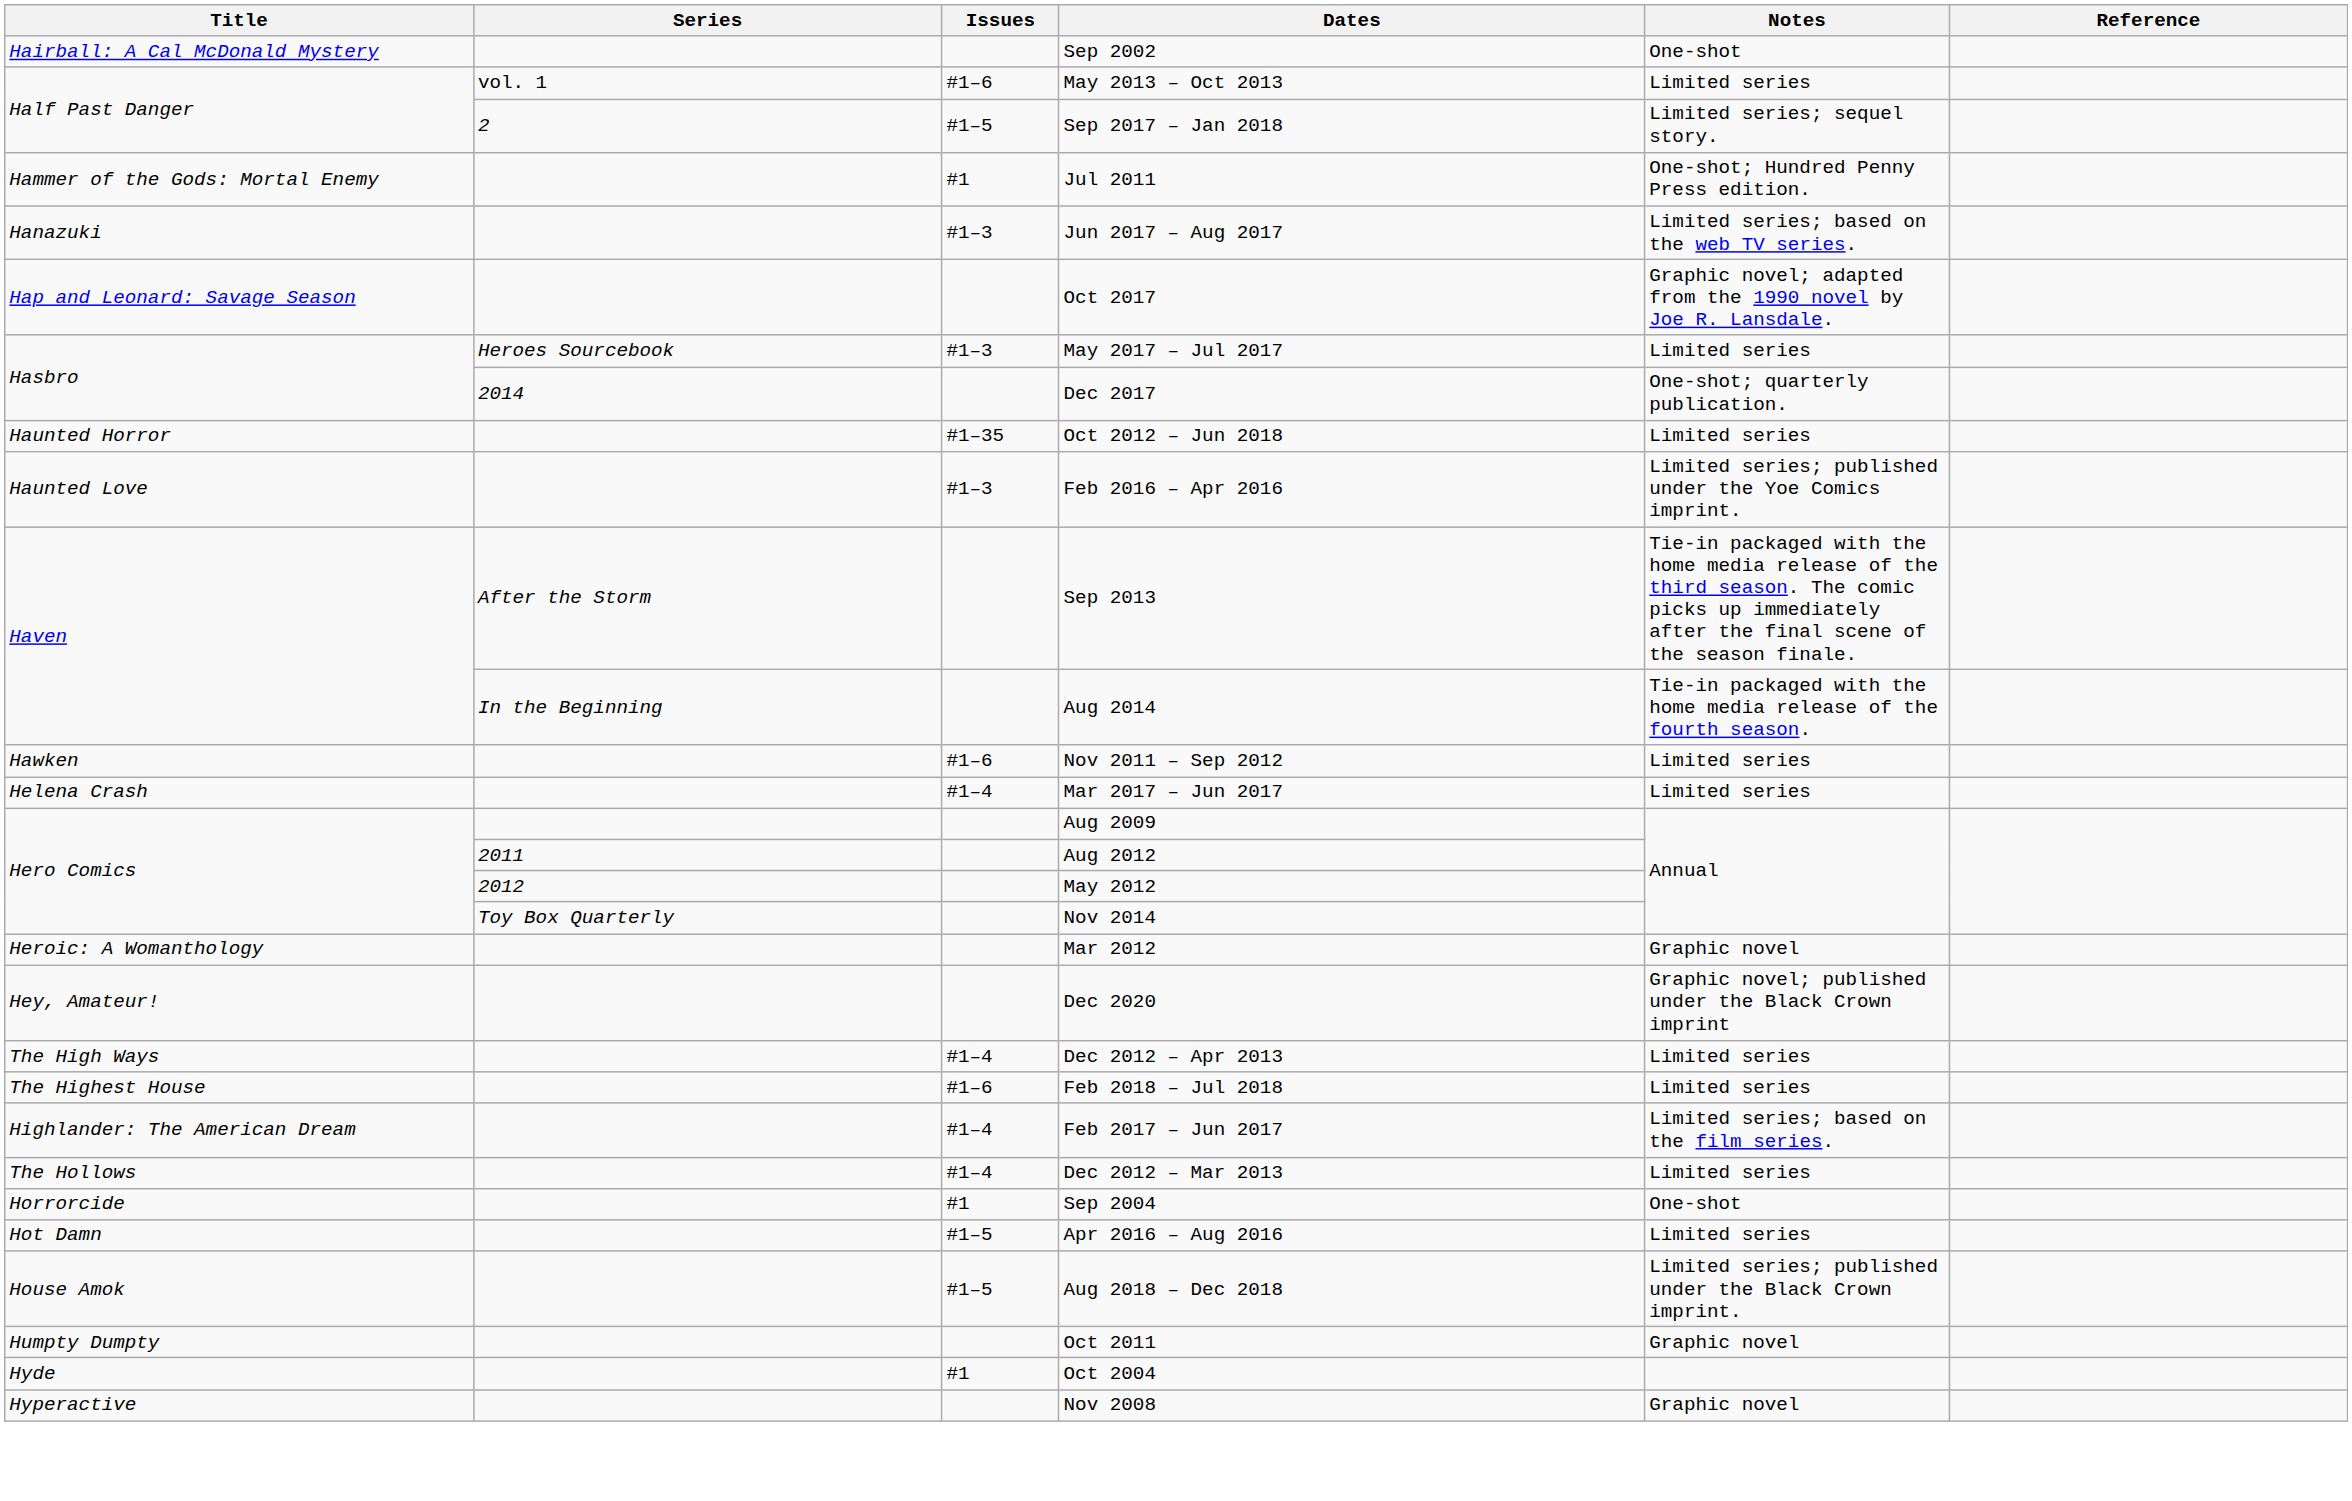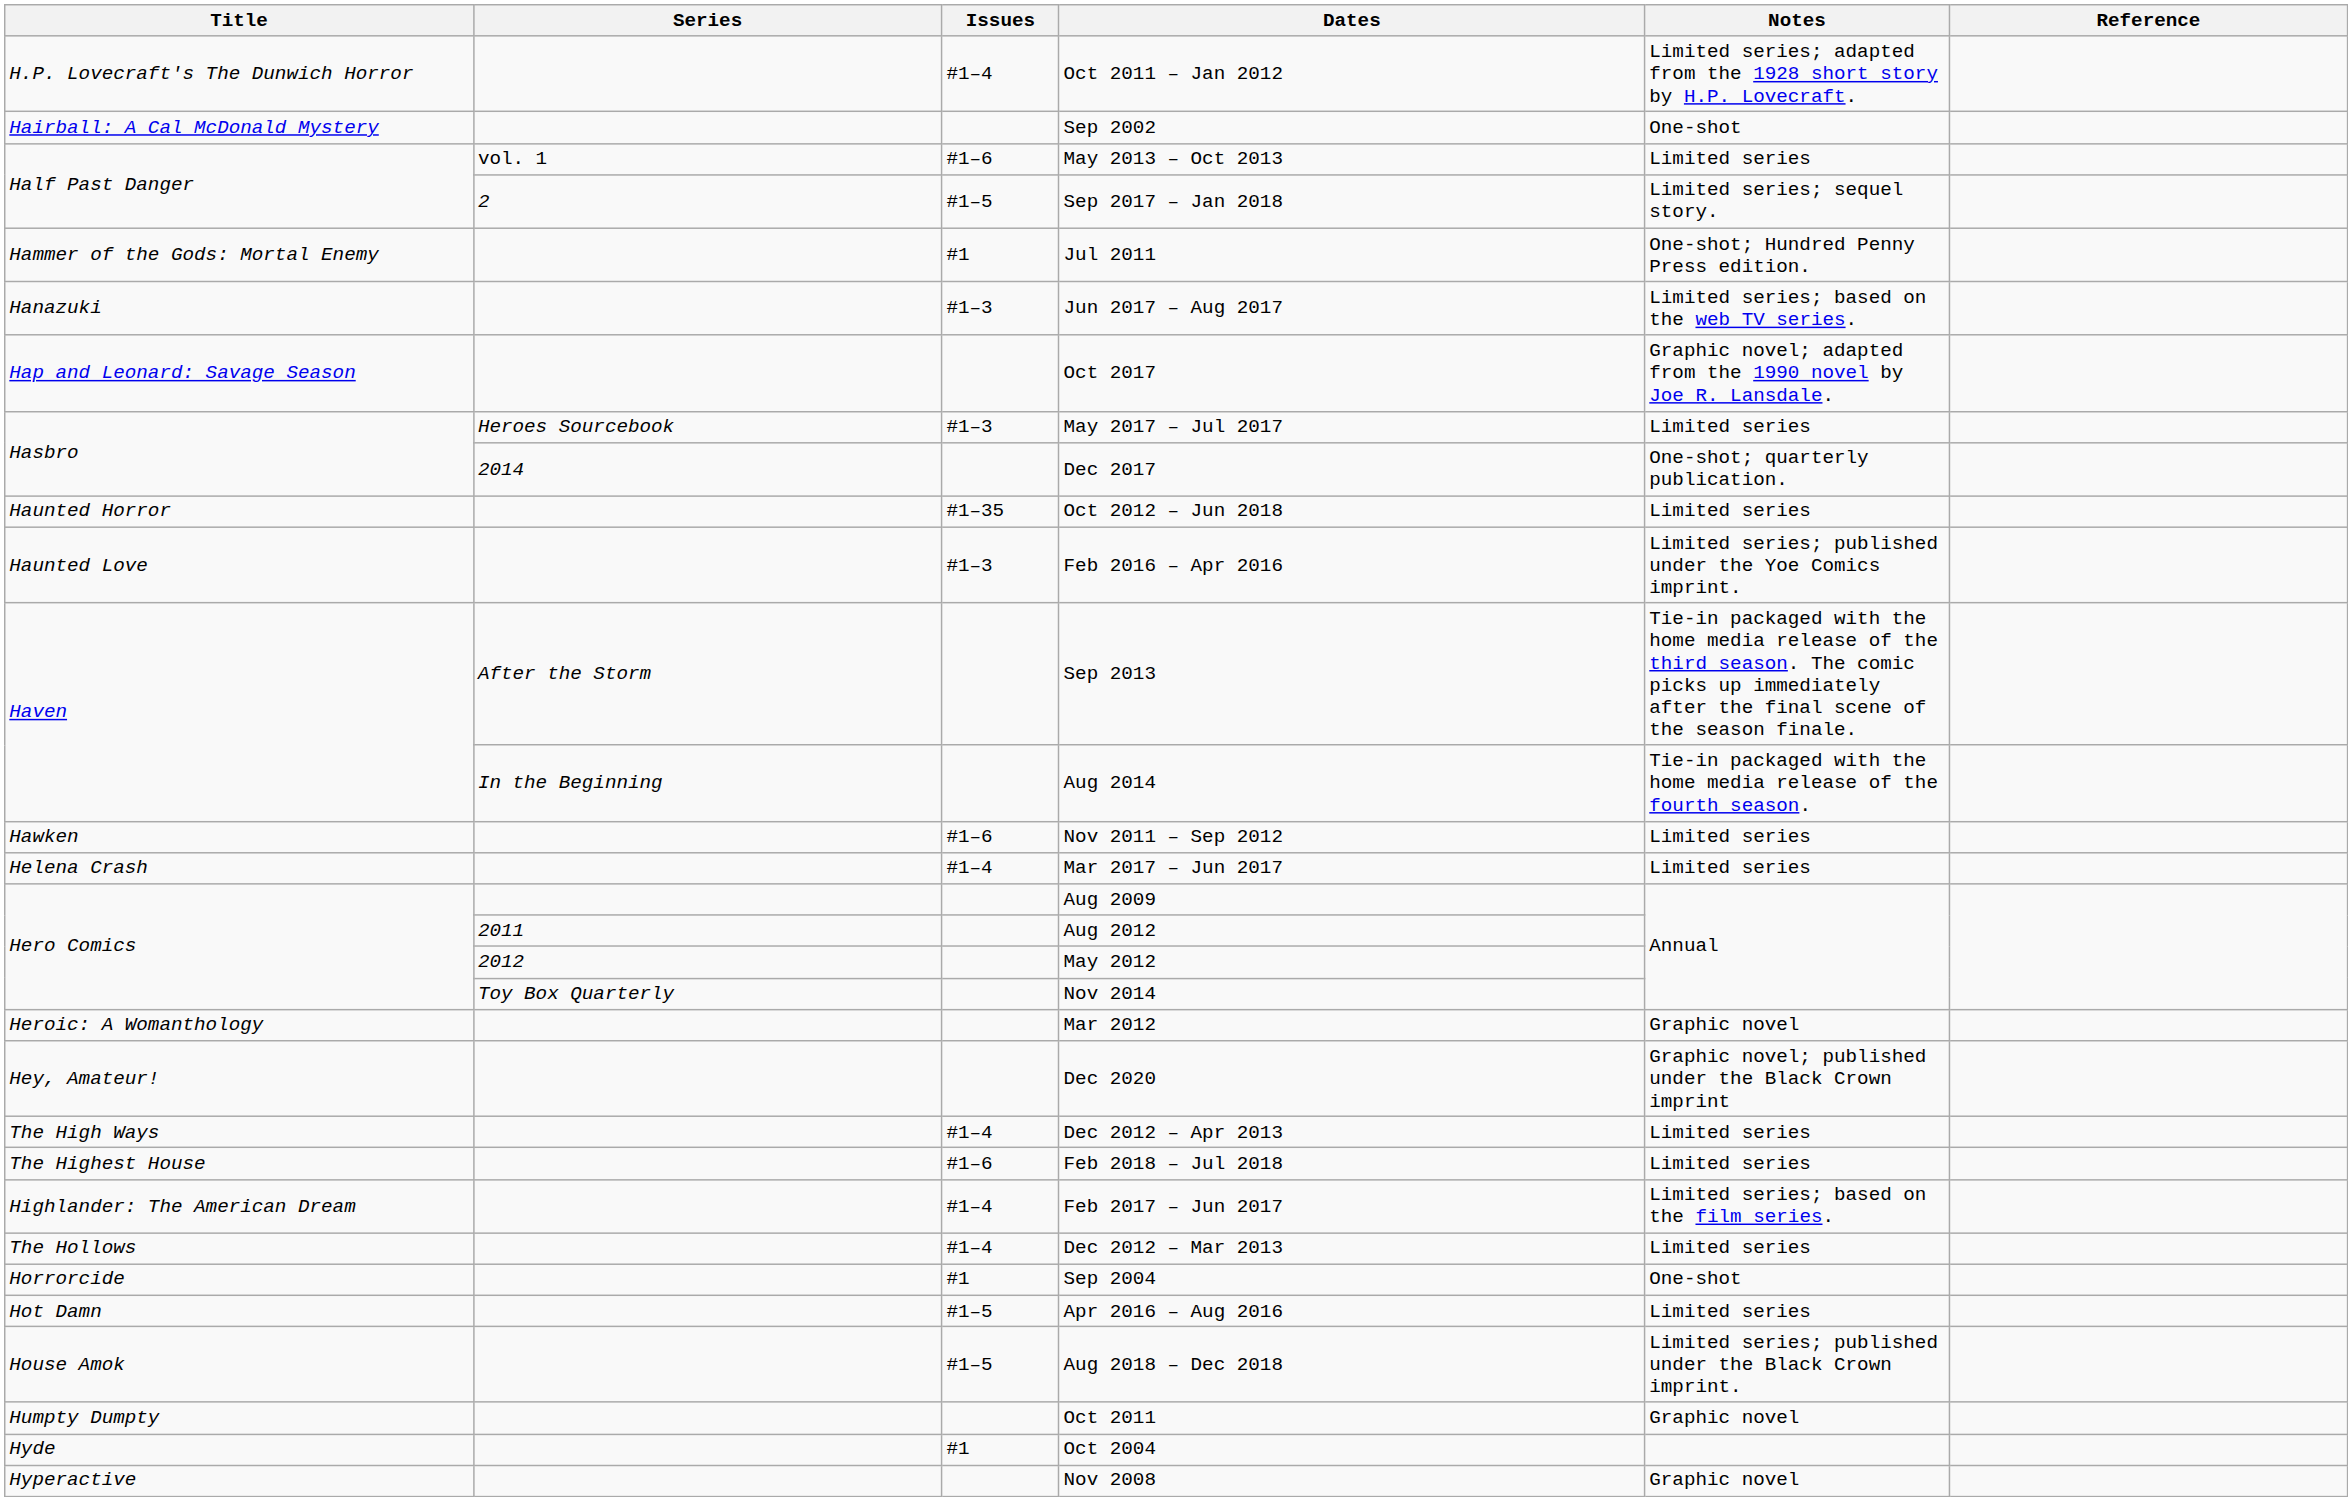 <table class="wikitable sortable" style="width:100%;">
 <tr>
 <th width=20%>Title</th>
 <th width=20%>Series</th>
 <th width=5%>Issues</th>
 <th width=25%>Dates</th>
 <th width=13%>Notes</th>
 <th>Reference</th>
+</tr>
+<tr>
+<td><em>H.P. Lovecraft's The Dunwich Horror</em></td>
+<td></td>
+<td>#1–4</td>
+<td>Oct 2011 – Jan 2012</td>
+<td>Limited series; adapted from the <a href='#'>1928 short story</a> by <a href='#'>H.P. Lovecraft</a>.</td>
+<td></td>
 </tr>
 <tr>
 <td><em><a href='#'>Hairball: A Cal McDonald Mystery</a></em></td>
 <td></td>
 <td></td>
 <td>Sep 2002</td>
 <td>One-shot</td>
 <td></td>
 </tr>
 <tr>
 <td rowspan="2"><em>Half Past Danger</em></td>
 <td>vol. 1</td>
 <td>#1–6</td>
 <td>May 2013 – Oct 2013</td>
 <td>Limited series</td>
 <td></td>
 </tr>
 <tr>
 <td><em>2</em></td>
 <td>#1–5</td>
 <td>Sep 2017 – Jan 2018</td>
 <td>Limited series; sequel story.</td>
 <td></td>
 </tr>
 <tr>
 <td><em>Hammer of the Gods: Mortal Enemy</em></td>
 <td></td>
 <td>#1</td>
 <td>Jul 2011</td>
 <td>One-shot; Hundred Penny Press edition.</td>
 <td></td>
 </tr>
 <tr>
 <td><em>Hanazuki</em></td>
 <td></td>
 <td>#1–3</td>
 <td>Jun 2017 – Aug 2017</td>
 <td>Limited series; based on the <a href='#'>web TV series</a>.</td>
 <td></td>
 </tr>
 <tr>
 <td><em><a href='#'>Hap and Leonard: Savage Season</a></em></td>
 <td></td>
 <td></td>
 <td>Oct 2017</td>
 <td>Graphic novel; adapted from the <a href='#'>1990 novel</a> by <a href='#'>Joe R. Lansdale</a>.</td>
 <td></td>
 </tr>
 <tr>
 <td rowspan="2"><em>Hasbro</em></td>
 <td><em>Heroes Sourcebook</em></td>
 <td>#1–3</td>
 <td>May 2017 – Jul 2017</td>
 <td>Limited series</td>
 <td></td>
 </tr>
 <tr>
 <td><em>2014</em></td>
 <td></td>
 <td>Dec 2017</td>
 <td>One-shot; quarterly publication.</td>
 <td></td>
 </tr>
 <tr>
 <td><em>Haunted Horror</em></td>
 <td></td>
 <td>#1–35</td>
 <td>Oct 2012 – Jun 2018</td>
 <td>Limited series</td>
 <td></td>
 </tr>
 <tr>
 <td><em>Haunted Love</em></td>
 <td></td>
 <td>#1–3</td>
 <td>Feb 2016 – Apr 2016</td>
 <td>Limited series; published under the Yoe Comics imprint.</td>
 <td></td>
 </tr>
 <tr>
 <td rowspan="2"><em><a href='#'>Haven</a></em></td>
 <td><em>After the Storm</em></td>
 <td></td>
 <td>Sep 2013</td>
 <td>Tie-in packaged with the home media release of the <a href='#'>third season</a>. The comic picks up immediately after the final scene of the season finale.</td>
 <td></td>
 </tr>
 <tr>
 <td><em>In the Beginning</em></td>
 <td></td>
 <td>Aug 2014</td>
 <td>Tie-in packaged with the home media release of the <a href='#'>fourth season</a>.</td>
 <td></td>
 </tr>
 <tr>
 <td><em>Hawken</em></td>
 <td></td>
 <td>#1–6</td>
 <td>Nov 2011 – Sep 2012</td>
 <td>Limited series</td>
 <td></td>
 </tr>
 <tr>
 <td><em>Helena Crash</em></td>
 <td></td>
 <td>#1–4</td>
 <td>Mar 2017 – Jun 2017</td>
 <td>Limited series</td>
 <td></td>
 </tr>
 <tr>
 <td rowspan="4"><em>Hero Comics</em></td>
 <td></td>
 <td></td>
 <td>Aug 2009</td>
 <td rowspan="4">Annual</td>
 <td rowspan="4"></td>
 </tr>
 <tr>
 <td><em>2011</em></td>
 <td></td>
 <td>Aug 2012</td>
 </tr>
 <tr>
 <td><em>2012</em></td>
 <td></td>
 <td>May 2012</td>
 </tr>
 <tr>
 <td><em>Toy Box Quarterly</em></td>
 <td></td>
 <td>Nov 2014</td>
 </tr>
 <tr>
 <td><em>Heroic: A Womanthology</em></td>
 <td></td>
 <td></td>
 <td>Mar 2012</td>
 <td>Graphic novel</td>
 <td></td>
 </tr>
 <tr>
 <td><em>Hey, Amateur!</em></td>
 <td></td>
 <td></td>
 <td>Dec 2020</td>
 <td>Graphic novel; published under the Black Crown imprint</td>
 <td></td>
 </tr>
 <tr>
 <td><em>The High Ways</em></td>
 <td></td>
 <td>#1–4</td>
 <td>Dec 2012 – Apr 2013</td>
 <td>Limited series</td>
 <td></td>
 </tr>
 <tr>
 <td><em>The Highest House</em></td>
 <td></td>
 <td>#1–6</td>
 <td>Feb 2018 – Jul 2018</td>
 <td>Limited series</td>
 <td></td>
 </tr>
 <tr>
 <td><em>Highlander: The American Dream</em></td>
 <td></td>
 <td>#1–4</td>
 <td>Feb 2017 – Jun 2017</td>
 <td>Limited series; based on the <a href='#'>film series</a>.</td>
 <td></td>
 </tr>
 <tr>
 <td><em>The Hollows</em></td>
 <td></td>
 <td>#1–4</td>
 <td>Dec 2012 – Mar 2013</td>
 <td>Limited series</td>
 <td></td>
 </tr>
 <tr>
 <td><em>Horrorcide</em></td>
 <td></td>
 <td>#1</td>
 <td>Sep 2004</td>
 <td>One-shot</td>
 <td></td>
 </tr>
 <tr>
 <td><em>Hot Damn</em></td>
 <td></td>
 <td>#1–5</td>
 <td>Apr 2016 – Aug 2016</td>
 <td>Limited series</td>
 <td></td>
 </tr>
 <tr>
 <td><em>House Amok</em></td>
 <td></td>
 <td>#1–5</td>
 <td>Aug 2018 – Dec 2018</td>
 <td>Limited series; published under the Black Crown imprint.</td>
 <td></td>
 </tr>
 <tr>
 <td><em>Humpty Dumpty</em></td>
 <td></td>
 <td></td>
 <td>Oct 2011</td>
 <td>Graphic novel</td>
 <td></td>
 </tr>
 <tr>
 <td><em>Hyde</em></td>
 <td></td>
 <td>#1</td>
 <td>Oct 2004</td>
 <td></td>
 <td></td>
 </tr>
 <tr>
 <td><em>Hyperactive</em></td>
 <td></td>
 <td></td>
 <td>Nov 2008</td>
 <td>Graphic novel</td>
 <td></td>
 </tr>
 </table>
